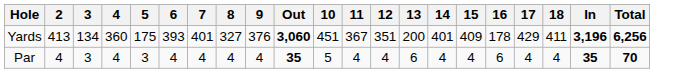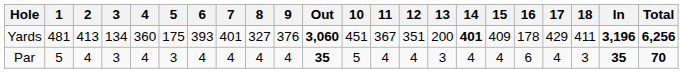 <table class="wikitable" style="text-align:center">
 <tr>
 <th align="left">Hole</th>
+<th>1</th>
 <th>2</th>
 <th>3</th>
 <th>4</th>
 <th>5</th>
 <th>6</th>
 <th>7</th>
 <th>8</th>
 <th>9</th>
 <th>Out</th>
 <th>10</th>
 <th>11</th>
 <th>12</th>
 <th>13</th>
 <th>14</th>
 <th>15</th>
 <th>16</th>
 <th>17</th>
 <th>18</th>
 <th>In</th>
 <th>Total</th>
 </tr>
 <tr>
 <td align="center">Yards</td>
+<td>481</td>
 <td>413</td>
 <td>134</td>
 <td>360</td>
 <td>175</td>
 <td>393</td>
 <td>401</td>
 <td>327</td>
 <td>376</td>
 <td><strong>3,060</strong></td>
 <td>451</td>
 <td>367</td>
 <td>351</td>
 <td>200</td>
-<td>401</td>
+<td><strong>401</strong></td>
 <td>409</td>
 <td>178</td>
 <td>429</td>
 <td>411</td>
 <td><strong>3,196</strong></td>
 <td><strong>6,256</strong></td>
 </tr>
 <tr>
 <td align="center">Par</td>
+<td>5</td>
 <td>4</td>
 <td>3</td>
 <td>4</td>
 <td>3</td>
 <td>4</td>
 <td>4</td>
 <td>4</td>
 <td>4</td>
 <td><strong>35</strong></td>
 <td>5</td>
 <td>4</td>
 <td>4</td>
-<td>6</td>
+<td>3</td>
 <td>4</td>
 <td>4</td>
 <td>6</td>
 <td>4</td>
-<td>4</td>
+<td>3</td>
 <td><strong>35</strong></td>
 <td><strong>70</strong></td>
 </tr>
 </table>
